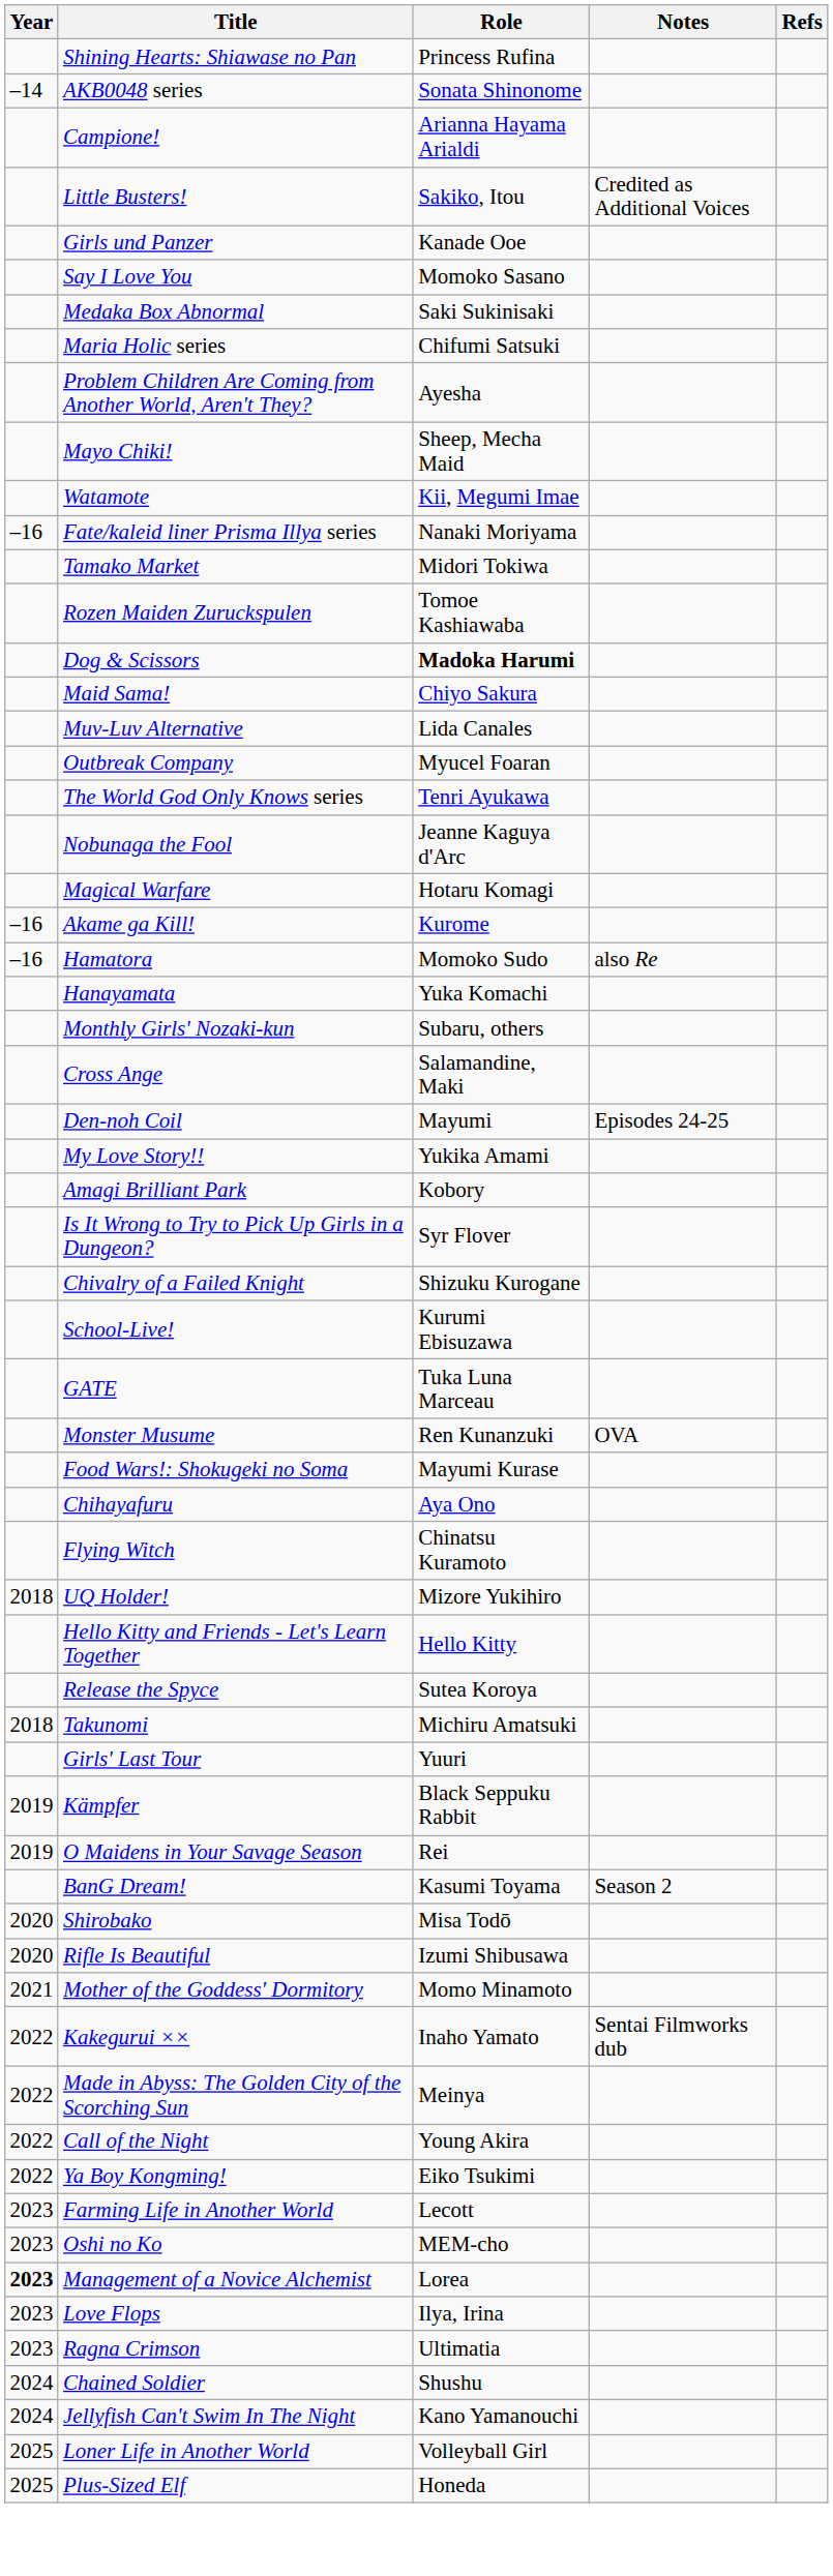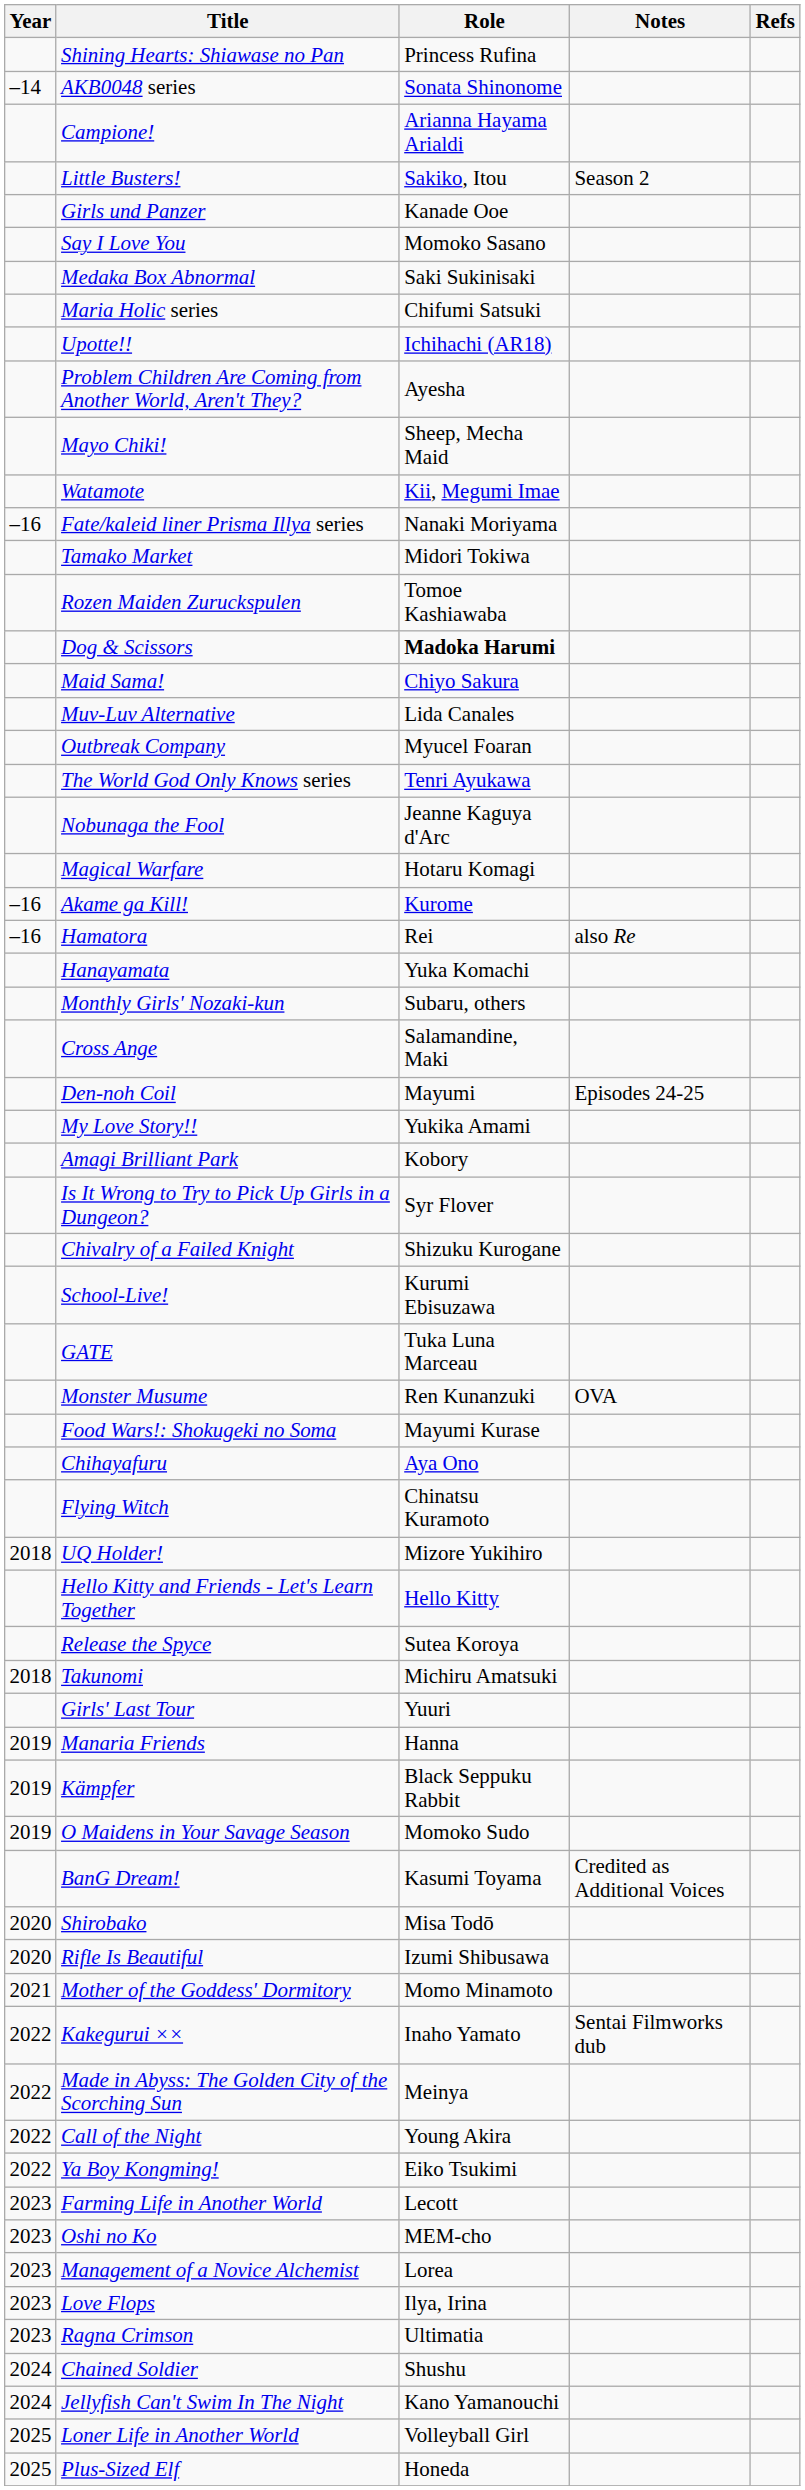 <table class="wikitable sortable plainrowheaders">
 <tr>
 <th>Year</th>
 <th>Title</th>
 <th>Role</th>
 <th class="unsortable">Notes</th>
 <th class="unsortable">Refs</th>
 </tr>
 <tr>
 <td></td>
 <td><em><a href='#'>Shining Hearts: Shiawase no Pan</a></em></td>
 <td>Princess Rufina</td>
 <td></td>
 <td></td>
 </tr>
 <tr>
 <td>–14</td>
 <td><em><a href='#'>AKB0048</a></em> series</td>
 <td><a href='#'>Sonata Shinonome</a></td>
 <td></td>
 <td></td>
 </tr>
 <tr>
 <td></td>
 <td><em><a href='#'>Campione!</a></em></td>
 <td><a href='#'>Arianna Hayama Arialdi</a></td>
 <td></td>
 <td></td>
 </tr>
 <tr>
 <td></td>
 <td><em><a href='#'>Little Busters!</a></em></td>
 <td><a href='#'>Sakiko</a>, Itou</td>
-<td>Credited as Additional Voices</td>
+<td>Season 2</td>
 <td></td>
 </tr>
 <tr>
 <td></td>
 <td><em><a href='#'>Girls und Panzer</a></em></td>
 <td>Kanade Ooe</td>
 <td></td>
 <td></td>
 </tr>
 <tr>
 <td></td>
 <td><em><a href='#'>Say I Love You</a></em></td>
 <td>Momoko Sasano</td>
 <td></td>
 <td></td>
 </tr>
 <tr>
 <td></td>
 <td><em><a href='#'>Medaka Box Abnormal</a></em></td>
 <td>Saki Sukinisaki</td>
 <td></td>
 <td></td>
 </tr>
 <tr>
 <td></td>
 <td><em><a href='#'>Maria Holic</a></em> series</td>
 <td>Chifumi Satsuki</td>
+<td></td>
+<td></td>
+</tr>
+<tr>
+<td></td>
+<td><em><a href='#'>Upotte!!</a></em></td>
+<td><a href='#'>Ichihachi (AR18)</a></td>
 <td></td>
 <td></td>
 </tr>
 <tr>
 <td></td>
 <td><em><a href='#'>Problem Children Are Coming from Another World, Aren't They?</a></em></td>
 <td>Ayesha</td>
 <td></td>
 <td></td>
 </tr>
 <tr>
 <td></td>
 <td><em><a href='#'>Mayo Chiki!</a></em></td>
 <td>Sheep, Mecha Maid</td>
 <td></td>
 <td></td>
 </tr>
 <tr>
 <td></td>
 <td><em><a href='#'>Watamote</a></em></td>
 <td><a href='#'>Kii</a>, <a href='#'>Megumi Imae</a></td>
 <td></td>
 <td></td>
 </tr>
 <tr>
 <td>–16</td>
 <td><em><a href='#'>Fate/kaleid liner Prisma Illya</a></em> series</td>
 <td>Nanaki Moriyama</td>
 <td></td>
 <td></td>
 </tr>
 <tr>
 <td></td>
 <td><em><a href='#'>Tamako Market</a></em></td>
 <td>Midori Tokiwa</td>
 <td></td>
 <td></td>
 </tr>
 <tr>
 <td></td>
 <td><em><a href='#'> Rozen Maiden Zuruckspulen</a></em></td>
 <td>Tomoe Kashiawaba</td>
 <td></td>
 <td></td>
 </tr>
 <tr>
 <td></td>
 <td><em><a href='#'>Dog & Scissors</a></em></td>
 <td><strong>Madoka Harumi</strong></td>
 <td></td>
 <td></td>
 </tr>
 <tr>
 <td></td>
 <td><em><a href='#'>Maid Sama!</a></em></td>
 <td><a href='#'>Chiyo Sakura</a></td>
 <td></td>
 <td></td>
 </tr>
 <tr>
 <td></td>
 <td><em><a href='#'>Muv-Luv Alternative</a></em></td>
 <td>Lida Canales</td>
 <td></td>
 <td></td>
 </tr>
 <tr>
 <td></td>
 <td><em><a href='#'>Outbreak Company</a></em></td>
 <td>Myucel Foaran</td>
 <td></td>
 <td></td>
 </tr>
 <tr>
 <td></td>
 <td><em><a href='#'>The World God Only Knows</a></em> series</td>
 <td><a href='#'>Tenri Ayukawa</a></td>
 <td></td>
 <td></td>
 </tr>
 <tr>
 <td></td>
 <td><em><a href='#'>Nobunaga the Fool</a></em></td>
 <td>Jeanne Kaguya d'Arc</td>
 <td></td>
 <td></td>
 </tr>
 <tr>
 <td></td>
 <td><em><a href='#'>Magical Warfare</a></em></td>
 <td>Hotaru Komagi</td>
 <td></td>
 <td></td>
 </tr>
 <tr>
 <td>–16</td>
 <td><em><a href='#'>Akame ga Kill!</a></em></td>
 <td><a href='#'>Kurome</a></td>
 <td></td>
 <td></td>
 </tr>
 <tr>
 <td>–16</td>
 <td><em><a href='#'>Hamatora</a></em></td>
-<td>Momoko Sudo</td>
+<td>Rei</td>
 <td>also <em>Re</em></td>
 <td></td>
 </tr>
 <tr>
 <td></td>
 <td><em><a href='#'>Hanayamata</a></em></td>
 <td>Yuka Komachi</td>
 <td></td>
 <td></td>
 </tr>
 <tr>
 <td></td>
 <td><em><a href='#'>Monthly Girls' Nozaki-kun</a></em></td>
 <td>Subaru, others</td>
 <td></td>
 <td></td>
 </tr>
 <tr>
 <td></td>
 <td><em><a href='#'>Cross Ange</a></em></td>
 <td>Salamandine, Maki</td>
 <td></td>
 <td></td>
 </tr>
 <tr>
 <td></td>
 <td><em><a href='#'>Den-noh Coil</a></em></td>
 <td>Mayumi</td>
 <td>Episodes 24-25</td>
 <td></td>
 </tr>
 <tr>
 <td></td>
 <td><em><a href='#'>My Love Story!!</a></em></td>
 <td>Yukika Amami</td>
 <td></td>
 <td></td>
 </tr>
 <tr>
 <td></td>
 <td><em><a href='#'>Amagi Brilliant Park</a></em></td>
 <td>Kobory</td>
 <td></td>
 <td></td>
 </tr>
 <tr>
 <td></td>
 <td><em><a href='#'>Is It Wrong to Try to Pick Up Girls in a Dungeon?</a></em></td>
 <td>Syr Flover</td>
 <td></td>
 <td></td>
 </tr>
 <tr>
 <td></td>
 <td><em><a href='#'>Chivalry of a Failed Knight</a></em></td>
 <td>Shizuku Kurogane</td>
 <td></td>
 <td></td>
 </tr>
 <tr>
 <td></td>
 <td><em><a href='#'>School-Live!</a></em></td>
 <td>Kurumi Ebisuzawa</td>
 <td></td>
 <td></td>
 </tr>
 <tr>
 <td></td>
 <td><em><a href='#'>GATE</a></em></td>
 <td>Tuka Luna Marceau</td>
 <td></td>
 <td></td>
 </tr>
 <tr>
 <td></td>
 <td><em><a href='#'>Monster Musume</a></em></td>
 <td>Ren Kunanzuki</td>
 <td>OVA</td>
 <td></td>
 </tr>
 <tr>
 <td></td>
 <td><em><a href='#'>Food Wars!: Shokugeki no Soma</a></em></td>
 <td>Mayumi Kurase</td>
 <td></td>
 <td></td>
 </tr>
 <tr>
 <td></td>
 <td><em><a href='#'>Chihayafuru</a></em></td>
 <td><a href='#'>Aya Ono</a></td>
 <td></td>
 <td></td>
 </tr>
 <tr>
 <td></td>
 <td><em><a href='#'>Flying Witch</a></em></td>
 <td>Chinatsu Kuramoto</td>
 <td></td>
 <td></td>
 </tr>
 <tr>
 <td>2018</td>
 <td><em><a href='#'>UQ Holder!</a></em></td>
 <td>Mizore Yukihiro</td>
 <td></td>
 <td></td>
 </tr>
 <tr>
 <td></td>
 <td><em><a href='#'>Hello Kitty and Friends - Let's Learn Together</a></em></td>
 <td><a href='#'>Hello Kitty</a></td>
 <td></td>
 <td></td>
 </tr>
 <tr>
 <td></td>
 <td><em><a href='#'>Release the Spyce</a></em></td>
 <td>Sutea Koroya</td>
 <td></td>
 <td></td>
 </tr>
 <tr>
 <td>2018</td>
 <td><em><a href='#'>Takunomi</a></em></td>
 <td>Michiru Amatsuki</td>
 <td></td>
 <td></td>
 </tr>
 <tr>
 <td></td>
 <td><em><a href='#'>Girls' Last Tour</a></em></td>
 <td>Yuuri</td>
 <td></td>
 <td></td>
 </tr>
 <tr>
 <td>2019</td>
+<td><em><a href='#'>Manaria Friends</a></em></td>
+<td>Hanna</td>
+<td></td>
+<td></td>
+</tr>
+<tr>
+<td>2019</td>
 <td><em><a href='#'>Kämpfer</a></em></td>
 <td>Black Seppuku Rabbit</td>
 <td></td>
 <td></td>
 </tr>
 <tr>
 <td>2019</td>
 <td><em><a href='#'>O Maidens in Your Savage Season</a></em></td>
-<td>Rei</td>
+<td>Momoko Sudo</td>
 <td></td>
 <td></td>
 </tr>
 <tr>
 <td></td>
 <td><em><a href='#'>BanG Dream!</a></em></td>
 <td>Kasumi Toyama</td>
-<td>Season 2</td>
+<td>Credited as Additional Voices</td>
 <td></td>
 </tr>
 <tr>
 <td>2020</td>
 <td><em><a href='#'>Shirobako</a></em></td>
 <td>Misa Todō</td>
 <td></td>
 <td></td>
 </tr>
 <tr>
 <td>2020</td>
 <td><em><a href='#'>Rifle Is Beautiful</a></em></td>
 <td>Izumi Shibusawa</td>
 <td></td>
 <td></td>
 </tr>
 <tr>
 <td>2021</td>
 <td><em><a href='#'>Mother of the Goddess' Dormitory</a></em></td>
 <td>Momo Minamoto</td>
 <td></td>
 <td></td>
 </tr>
 <tr>
 <td>2022</td>
 <td><em><a href='#'>Kakegurui ××</a></em></td>
 <td>Inaho Yamato</td>
 <td>Sentai Filmworks dub</td>
 <td></td>
 </tr>
 <tr>
 <td>2022</td>
 <td><em><a href='#'>Made in Abyss: The Golden City of the Scorching Sun</a></em></td>
 <td>Meinya</td>
 <td></td>
 <td></td>
 </tr>
 <tr>
 <td>2022</td>
 <td><em><a href='#'>Call of the Night</a></em></td>
 <td>Young Akira</td>
 <td></td>
 <td></td>
 </tr>
 <tr>
 <td>2022</td>
 <td><em><a href='#'>Ya Boy Kongming!</a></em></td>
 <td>Eiko Tsukimi</td>
 <td></td>
 <td></td>
 </tr>
 <tr>
 <td>2023</td>
 <td><em><a href='#'>Farming Life in Another World</a></em></td>
 <td>Lecott</td>
 <td></td>
 <td></td>
 </tr>
 <tr>
 <td>2023</td>
 <td><em><a href='#'>Oshi no Ko</a></em></td>
 <td>MEM-cho</td>
 <td></td>
 <td></td>
 </tr>
 <tr>
-<td><strong>2023</strong></td>
+<td>2023</td>
 <td><em><a href='#'>Management of a Novice Alchemist</a></em></td>
 <td>Lorea</td>
 <td></td>
 <td></td>
 </tr>
 <tr>
 <td>2023</td>
 <td><em><a href='#'>Love Flops</a></em></td>
 <td>Ilya, Irina</td>
 <td></td>
 <td></td>
 </tr>
 <tr>
 <td>2023</td>
 <td><em><a href='#'>Ragna Crimson</a></em></td>
 <td>Ultimatia</td>
 <td></td>
 <td></td>
 </tr>
 <tr>
 <td>2024</td>
 <td><em><a href='#'>Chained Soldier</a></em></td>
 <td>Shushu</td>
 <td></td>
 <td></td>
 </tr>
 <tr>
 <td>2024</td>
 <td><a href='#'><em>Jellyfish Can't Swim In The Night</em></a></td>
 <td>Kano Yamanouchi</td>
 <td></td>
 <td></td>
 </tr>
 <tr>
 <td>2025</td>
 <td><em><a href='#'>Loner Life in Another World</a></em></td>
 <td>Volleyball Girl  </td>
 <td></td>
 <td></td>
 </tr>
 <tr>
 <td>2025</td>
 <td><em><a href='#'>Plus-Sized Elf</a></em></td>
 <td>Honeda</td>
 <td></td>
 <td></td>
 </tr>
 </table>
